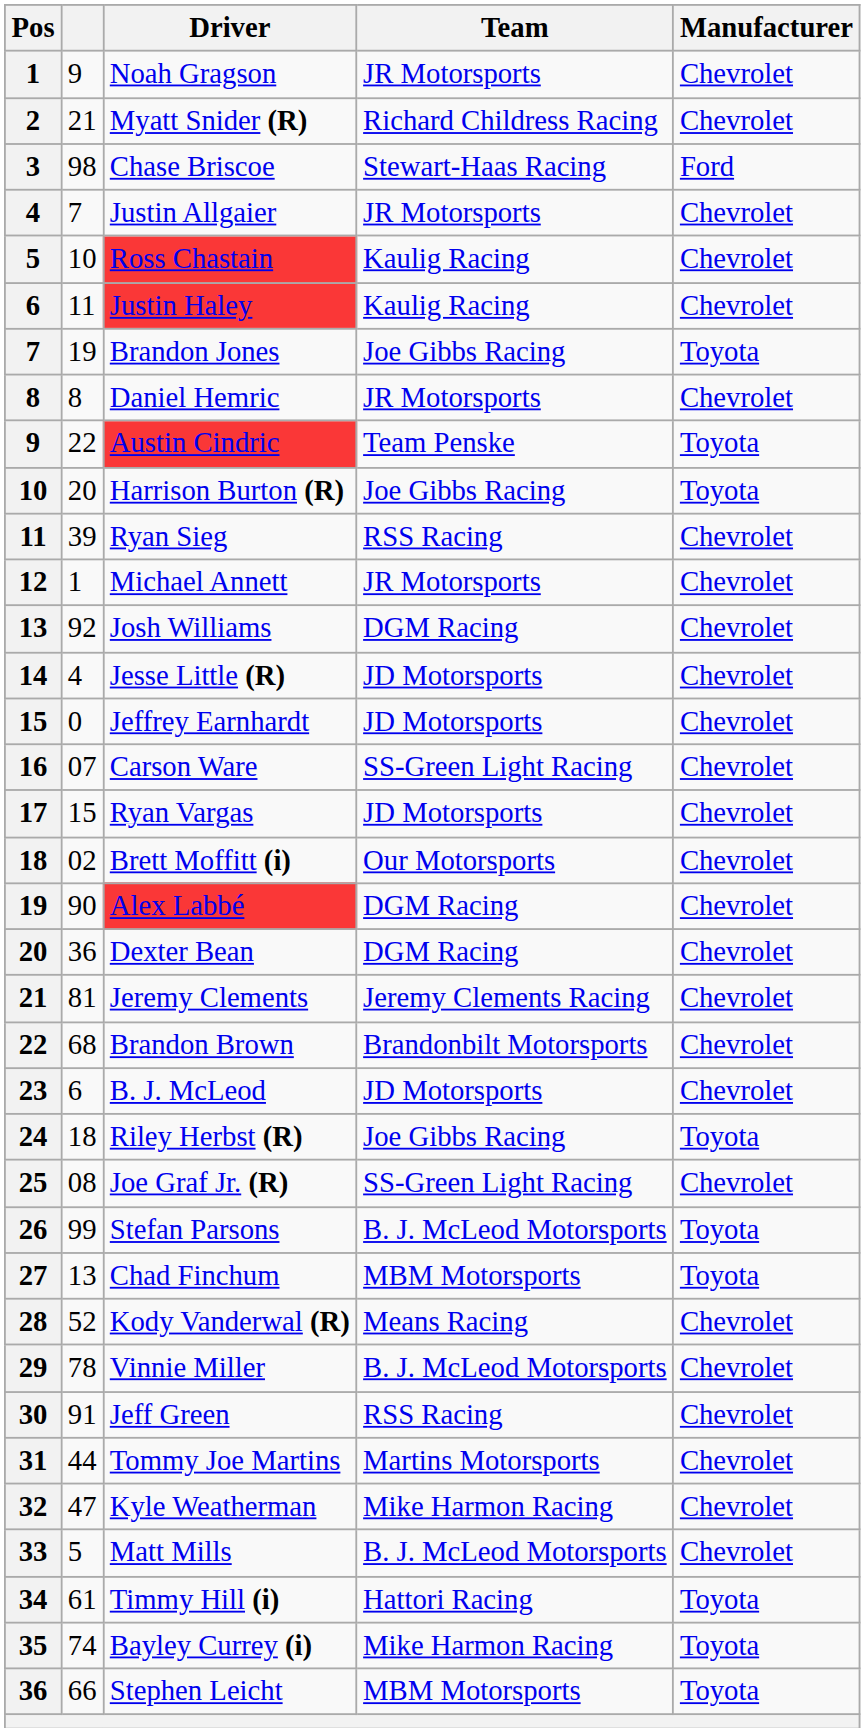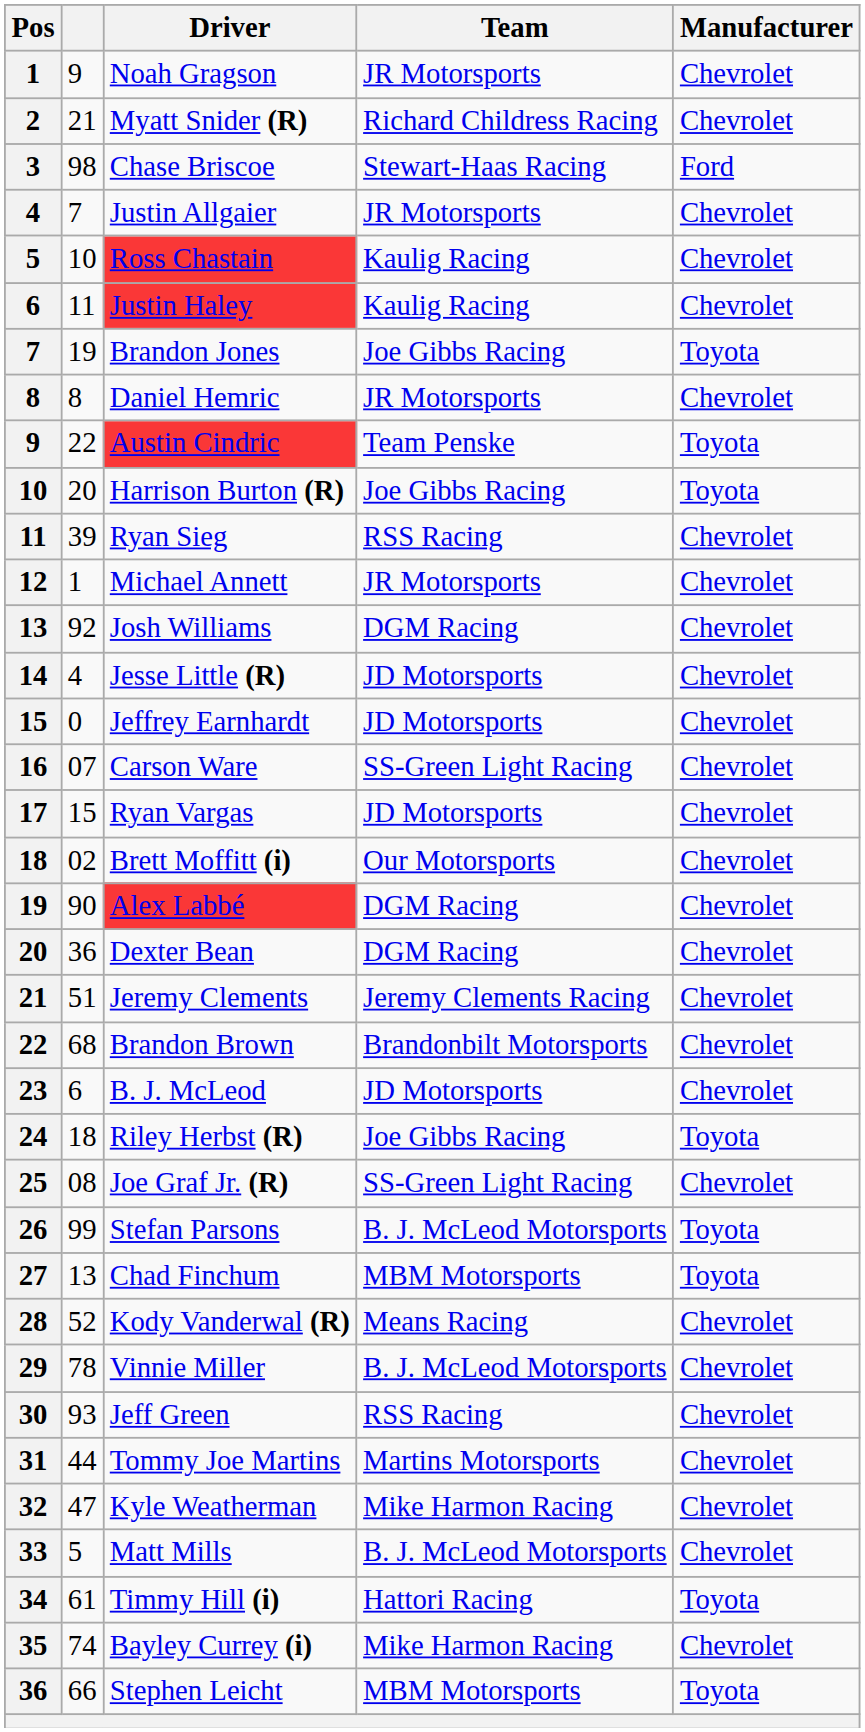 <table class="wikitable" style="font-size:98%">
 <tr>
 <th>Pos</th>
 <th></th>
 <th>Driver</th>
 <th>Team</th>
 <th>Manufacturer</th>
 </tr>
 <tr>
 <th>1</th>
 <td>9</td>
 <td><a href='#'>Noah Gragson</a></td>
 <td><a href='#'>JR Motorsports</a></td>
 <td><a href='#'>Chevrolet</a></td>
 </tr>
 <tr>
 <th>2</th>
 <td>21</td>
 <td><a href='#'>Myatt Snider</a> <strong>(R)</strong></td>
 <td><a href='#'>Richard Childress Racing</a></td>
 <td><a href='#'>Chevrolet</a></td>
 </tr>
 <tr>
 <th>3</th>
 <td>98</td>
 <td><a href='#'>Chase Briscoe</a></td>
 <td><a href='#'>Stewart-Haas Racing</a></td>
 <td><a href='#'>Ford</a></td>
 </tr>
 <tr>
 <th>4</th>
 <td>7</td>
 <td><a href='#'>Justin Allgaier</a></td>
 <td><a href='#'>JR Motorsports</a></td>
 <td><a href='#'>Chevrolet</a></td>
 </tr>
 <tr>
 <th>5</th>
 <td>10</td>
 <td style="background:#FA3737;"><a href='#'>Ross Chastain</a></td>
 <td><a href='#'>Kaulig Racing</a></td>
 <td><a href='#'>Chevrolet</a></td>
 </tr>
 <tr>
 <th>6</th>
 <td>11</td>
 <td style="background:#FA3737;"><a href='#'>Justin Haley</a></td>
 <td><a href='#'>Kaulig Racing</a></td>
 <td><a href='#'>Chevrolet</a></td>
 </tr>
 <tr>
 <th>7</th>
 <td>19</td>
 <td><a href='#'>Brandon Jones</a></td>
 <td><a href='#'>Joe Gibbs Racing</a></td>
 <td><a href='#'>Toyota</a></td>
 </tr>
 <tr>
 <th>8</th>
 <td>8</td>
 <td><a href='#'>Daniel Hemric</a></td>
 <td><a href='#'>JR Motorsports</a></td>
 <td><a href='#'>Chevrolet</a></td>
 </tr>
 <tr>
 <th>9</th>
 <td>22</td>
 <td style="background:#FA3737;"><a href='#'>Austin Cindric</a></td>
 <td><a href='#'>Team Penske</a></td>
 <td><a href='#'>Toyota</a></td>
 </tr>
 <tr>
 <th>10</th>
 <td>20</td>
 <td><a href='#'>Harrison Burton</a> <strong>(R)</strong></td>
 <td><a href='#'>Joe Gibbs Racing</a></td>
 <td><a href='#'>Toyota</a></td>
 </tr>
 <tr>
 <th>11</th>
 <td>39</td>
 <td><a href='#'>Ryan Sieg</a></td>
 <td><a href='#'>RSS Racing</a></td>
 <td><a href='#'>Chevrolet</a></td>
 </tr>
 <tr>
 <th>12</th>
 <td>1</td>
 <td><a href='#'>Michael Annett</a></td>
 <td><a href='#'>JR Motorsports</a></td>
 <td><a href='#'>Chevrolet</a></td>
 </tr>
 <tr>
 <th>13</th>
 <td>92</td>
 <td><a href='#'>Josh Williams</a></td>
 <td><a href='#'>DGM Racing</a></td>
 <td><a href='#'>Chevrolet</a></td>
 </tr>
 <tr>
 <th>14</th>
 <td>4</td>
 <td><a href='#'>Jesse Little</a> <strong>(R)</strong></td>
 <td><a href='#'>JD Motorsports</a></td>
 <td><a href='#'>Chevrolet</a></td>
 </tr>
 <tr>
 <th>15</th>
 <td>0</td>
 <td><a href='#'>Jeffrey Earnhardt</a></td>
 <td><a href='#'>JD Motorsports</a></td>
 <td><a href='#'>Chevrolet</a></td>
 </tr>
 <tr>
 <th>16</th>
 <td>07</td>
 <td><a href='#'>Carson Ware</a></td>
 <td><a href='#'>SS-Green Light Racing</a></td>
 <td><a href='#'>Chevrolet</a></td>
 </tr>
 <tr>
 <th>17</th>
 <td>15</td>
 <td><a href='#'>Ryan Vargas</a></td>
 <td><a href='#'>JD Motorsports</a></td>
 <td><a href='#'>Chevrolet</a></td>
 </tr>
 <tr>
 <th>18</th>
 <td>02</td>
 <td><a href='#'>Brett Moffitt</a> <strong>(i)</strong></td>
 <td><a href='#'>Our Motorsports</a></td>
 <td><a href='#'>Chevrolet</a></td>
 </tr>
 <tr>
 <th>19</th>
 <td>90</td>
 <td style="background:#FA3737;"><a href='#'>Alex Labbé</a></td>
 <td><a href='#'>DGM Racing</a></td>
 <td><a href='#'>Chevrolet</a></td>
 </tr>
 <tr>
 <th>20</th>
 <td>36</td>
 <td><a href='#'>Dexter Bean</a></td>
 <td><a href='#'>DGM Racing</a></td>
 <td><a href='#'>Chevrolet</a></td>
 </tr>
 <tr>
 <th>21</th>
-<td>81</td>
+<td>51</td>
 <td><a href='#'>Jeremy Clements</a></td>
 <td><a href='#'>Jeremy Clements Racing</a></td>
 <td><a href='#'>Chevrolet</a></td>
 </tr>
 <tr>
 <th>22</th>
 <td>68</td>
 <td><a href='#'>Brandon Brown</a></td>
 <td><a href='#'>Brandonbilt Motorsports</a></td>
 <td><a href='#'>Chevrolet</a></td>
 </tr>
 <tr>
 <th>23</th>
 <td>6</td>
 <td><a href='#'>B. J. McLeod</a></td>
 <td><a href='#'>JD Motorsports</a></td>
 <td><a href='#'>Chevrolet</a></td>
 </tr>
 <tr>
 <th>24</th>
 <td>18</td>
 <td><a href='#'>Riley Herbst</a> <strong>(R)</strong></td>
 <td><a href='#'>Joe Gibbs Racing</a></td>
 <td><a href='#'>Toyota</a></td>
 </tr>
 <tr>
 <th>25</th>
 <td>08</td>
 <td><a href='#'>Joe Graf Jr.</a> <strong>(R)</strong></td>
 <td><a href='#'>SS-Green Light Racing</a></td>
 <td><a href='#'>Chevrolet</a></td>
 </tr>
 <tr>
 <th>26</th>
 <td>99</td>
 <td><a href='#'>Stefan Parsons</a></td>
 <td><a href='#'>B. J. McLeod Motorsports</a></td>
 <td><a href='#'>Toyota</a></td>
 </tr>
 <tr>
 <th>27</th>
 <td>13</td>
 <td><a href='#'>Chad Finchum</a></td>
 <td><a href='#'>MBM Motorsports</a></td>
 <td><a href='#'>Toyota</a></td>
 </tr>
 <tr>
 <th>28</th>
 <td>52</td>
 <td><a href='#'>Kody Vanderwal</a> <strong>(R)</strong></td>
 <td><a href='#'>Means Racing</a></td>
 <td><a href='#'>Chevrolet</a></td>
 </tr>
 <tr>
 <th>29</th>
 <td>78</td>
 <td><a href='#'>Vinnie Miller</a></td>
 <td><a href='#'>B. J. McLeod Motorsports</a></td>
 <td><a href='#'>Chevrolet</a></td>
 </tr>
 <tr>
 <th>30</th>
-<td>91</td>
+<td>93</td>
 <td><a href='#'>Jeff Green</a></td>
 <td><a href='#'>RSS Racing</a></td>
 <td><a href='#'>Chevrolet</a></td>
 </tr>
 <tr>
 <th>31</th>
 <td>44</td>
 <td><a href='#'>Tommy Joe Martins</a></td>
 <td><a href='#'>Martins Motorsports</a></td>
 <td><a href='#'>Chevrolet</a></td>
 </tr>
 <tr>
 <th>32</th>
 <td>47</td>
 <td><a href='#'>Kyle Weatherman</a></td>
 <td><a href='#'>Mike Harmon Racing</a></td>
 <td><a href='#'>Chevrolet</a></td>
 </tr>
 <tr>
 <th>33</th>
 <td>5</td>
 <td><a href='#'>Matt Mills</a></td>
 <td><a href='#'>B. J. McLeod Motorsports</a></td>
 <td><a href='#'>Chevrolet</a></td>
 </tr>
 <tr>
 <th>34</th>
 <td>61</td>
 <td><a href='#'>Timmy Hill</a> <strong>(i)</strong></td>
 <td><a href='#'>Hattori Racing</a></td>
 <td><a href='#'>Toyota</a></td>
 </tr>
 <tr>
 <th>35</th>
 <td>74</td>
 <td><a href='#'>Bayley Currey</a> <strong>(i)</strong></td>
 <td><a href='#'>Mike Harmon Racing</a></td>
-<td><a href='#'>Toyota</a></td>
+<td><a href='#'>Chevrolet</a></td>
 </tr>
 <tr>
 <th>36</th>
 <td>66</td>
 <td><a href='#'>Stephen Leicht</a></td>
 <td><a href='#'>MBM Motorsports</a></td>
 <td><a href='#'>Toyota</a></td>
 </tr>
 <tr>
 <th colspan="5"></th>
 </tr>
 <tr>
 </tr>
 </table>
